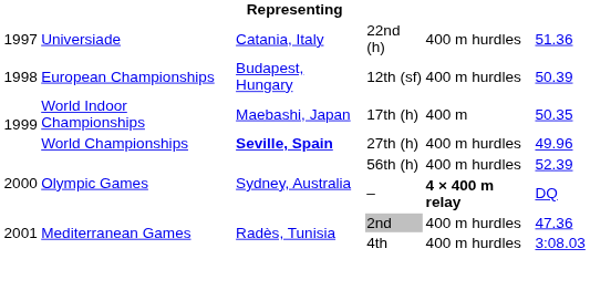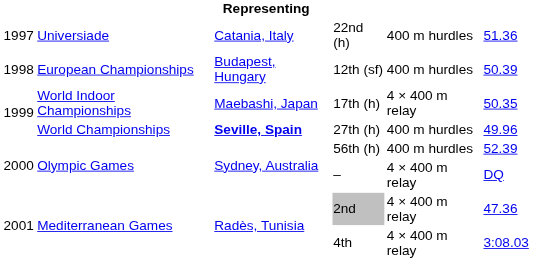 <table>
 <tr>
 <th colspan="6">Representing </th>
 </tr>
 <tr>
 <td>1997</td>
 <td><a href='#'>Universiade</a></td>
 <td><a href='#'>Catania, Italy</a></td>
 <td>22nd (h)</td>
 <td>400 m hurdles</td>
 <td><a href='#'>51.36</a></td>
 </tr>
 <tr>
 <td>1998</td>
 <td><a href='#'>European Championships</a></td>
 <td><a href='#'>Budapest, Hungary</a></td>
 <td>12th (sf)</td>
 <td>400 m hurdles</td>
 <td><a href='#'>50.39</a></td>
 </tr>
 <tr>
 <td rowspan=2>1999</td>
 <td><a href='#'>World Indoor Championships</a></td>
 <td><a href='#'>Maebashi, Japan</a></td>
 <td>17th (h)</td>
-<td>400 m</td>
+<td>4 × 400 m relay</td>
 <td><a href='#'>50.35</a></td>
 </tr>
 <tr>
 <td><a href='#'>World Championships</a></td>
 <td><strong><a href='#'>Seville, Spain</a></strong></td>
 <td>27th (h)</td>
 <td>400 m hurdles</td>
 <td><a href='#'>49.96</a></td>
 </tr>
 <tr>
 <td rowspan=2>2000</td>
 <td rowspan=2><a href='#'>Olympic Games</a></td>
 <td rowspan=2><a href='#'>Sydney, Australia</a></td>
 <td>56th (h)</td>
 <td>400 m hurdles</td>
 <td><a href='#'>52.39</a></td>
 </tr>
 <tr>
 <td>–</td>
-<td><strong>4 × 400 m relay</strong></td>
+<td>4 × 400 m relay</td>
 <td><a href='#'>DQ</a></td>
 </tr>
 <tr>
 <td rowspan=2>2001</td>
 <td rowspan=2><a href='#'>Mediterranean Games</a></td>
 <td rowspan=2><a href='#'>Radès, Tunisia</a></td>
 <td bgcolor=silver>2nd</td>
-<td>400 m hurdles</td>
+<td>4 × 400 m relay</td>
 <td><a href='#'>47.36</a></td>
 </tr>
 <tr>
 <td>4th</td>
-<td>400 m hurdles</td>
+<td>4 × 400 m relay</td>
 <td><a href='#'>3:08.03</a></td>
 </tr>
 </table>
